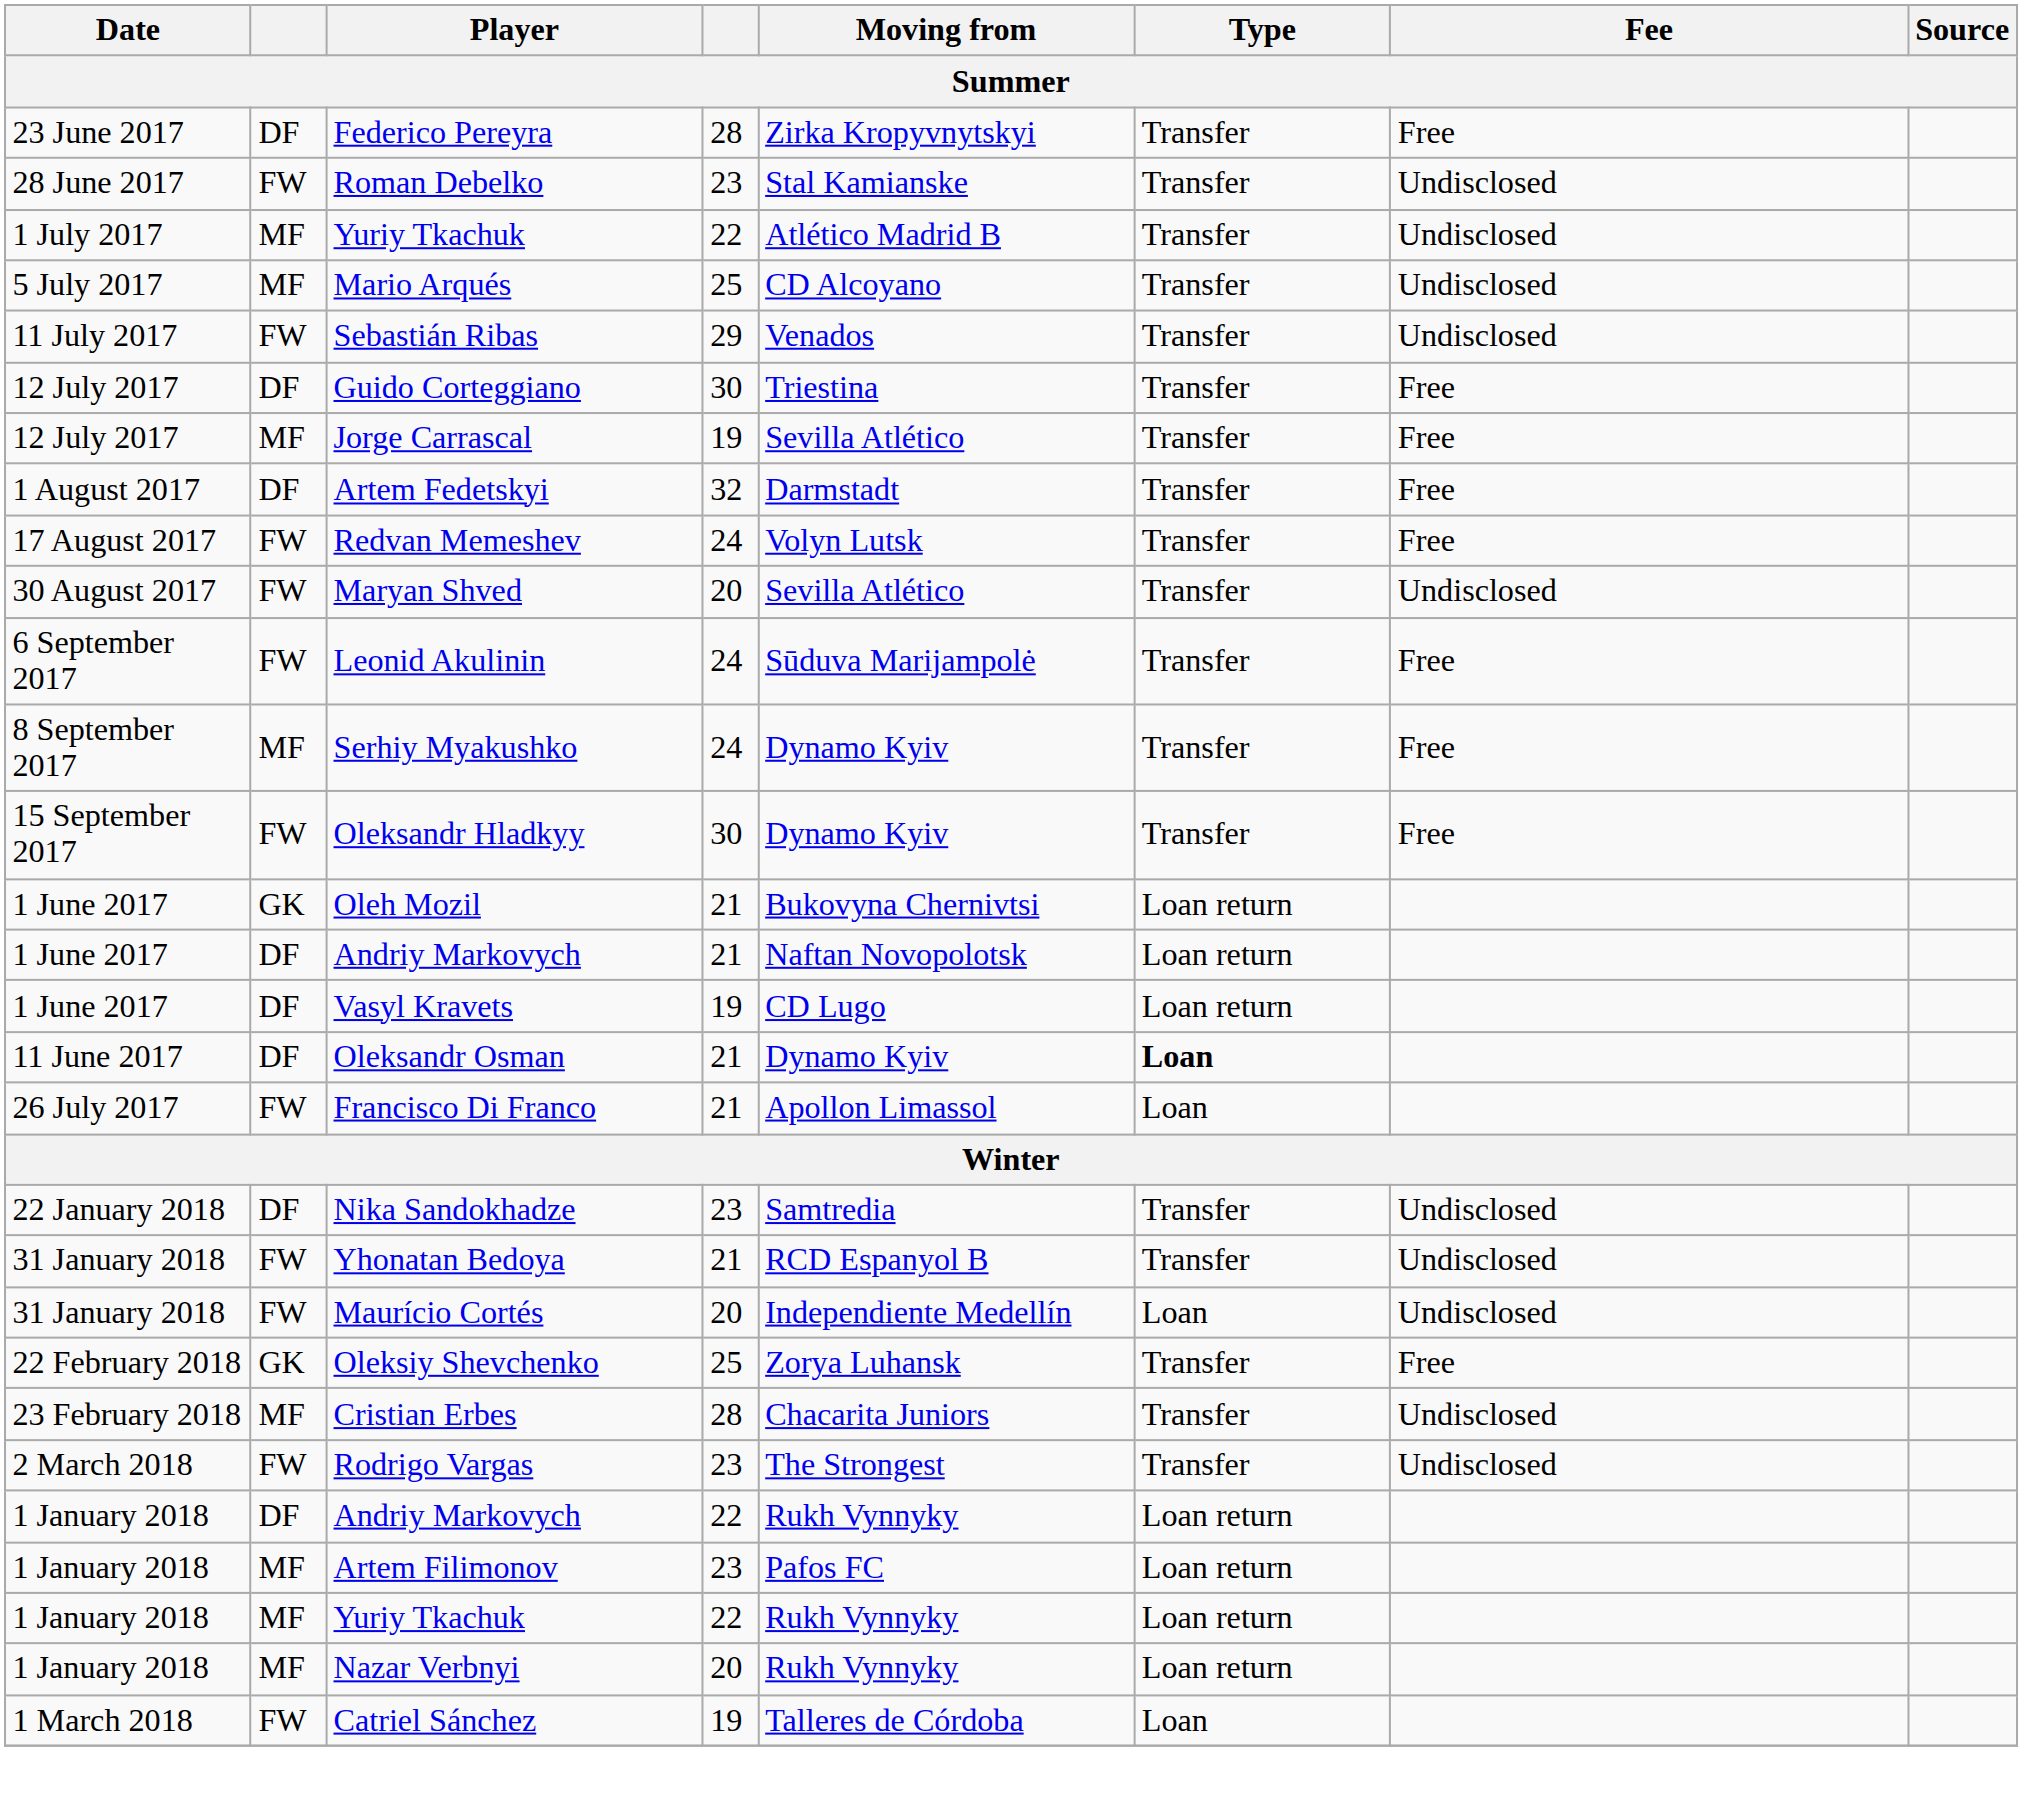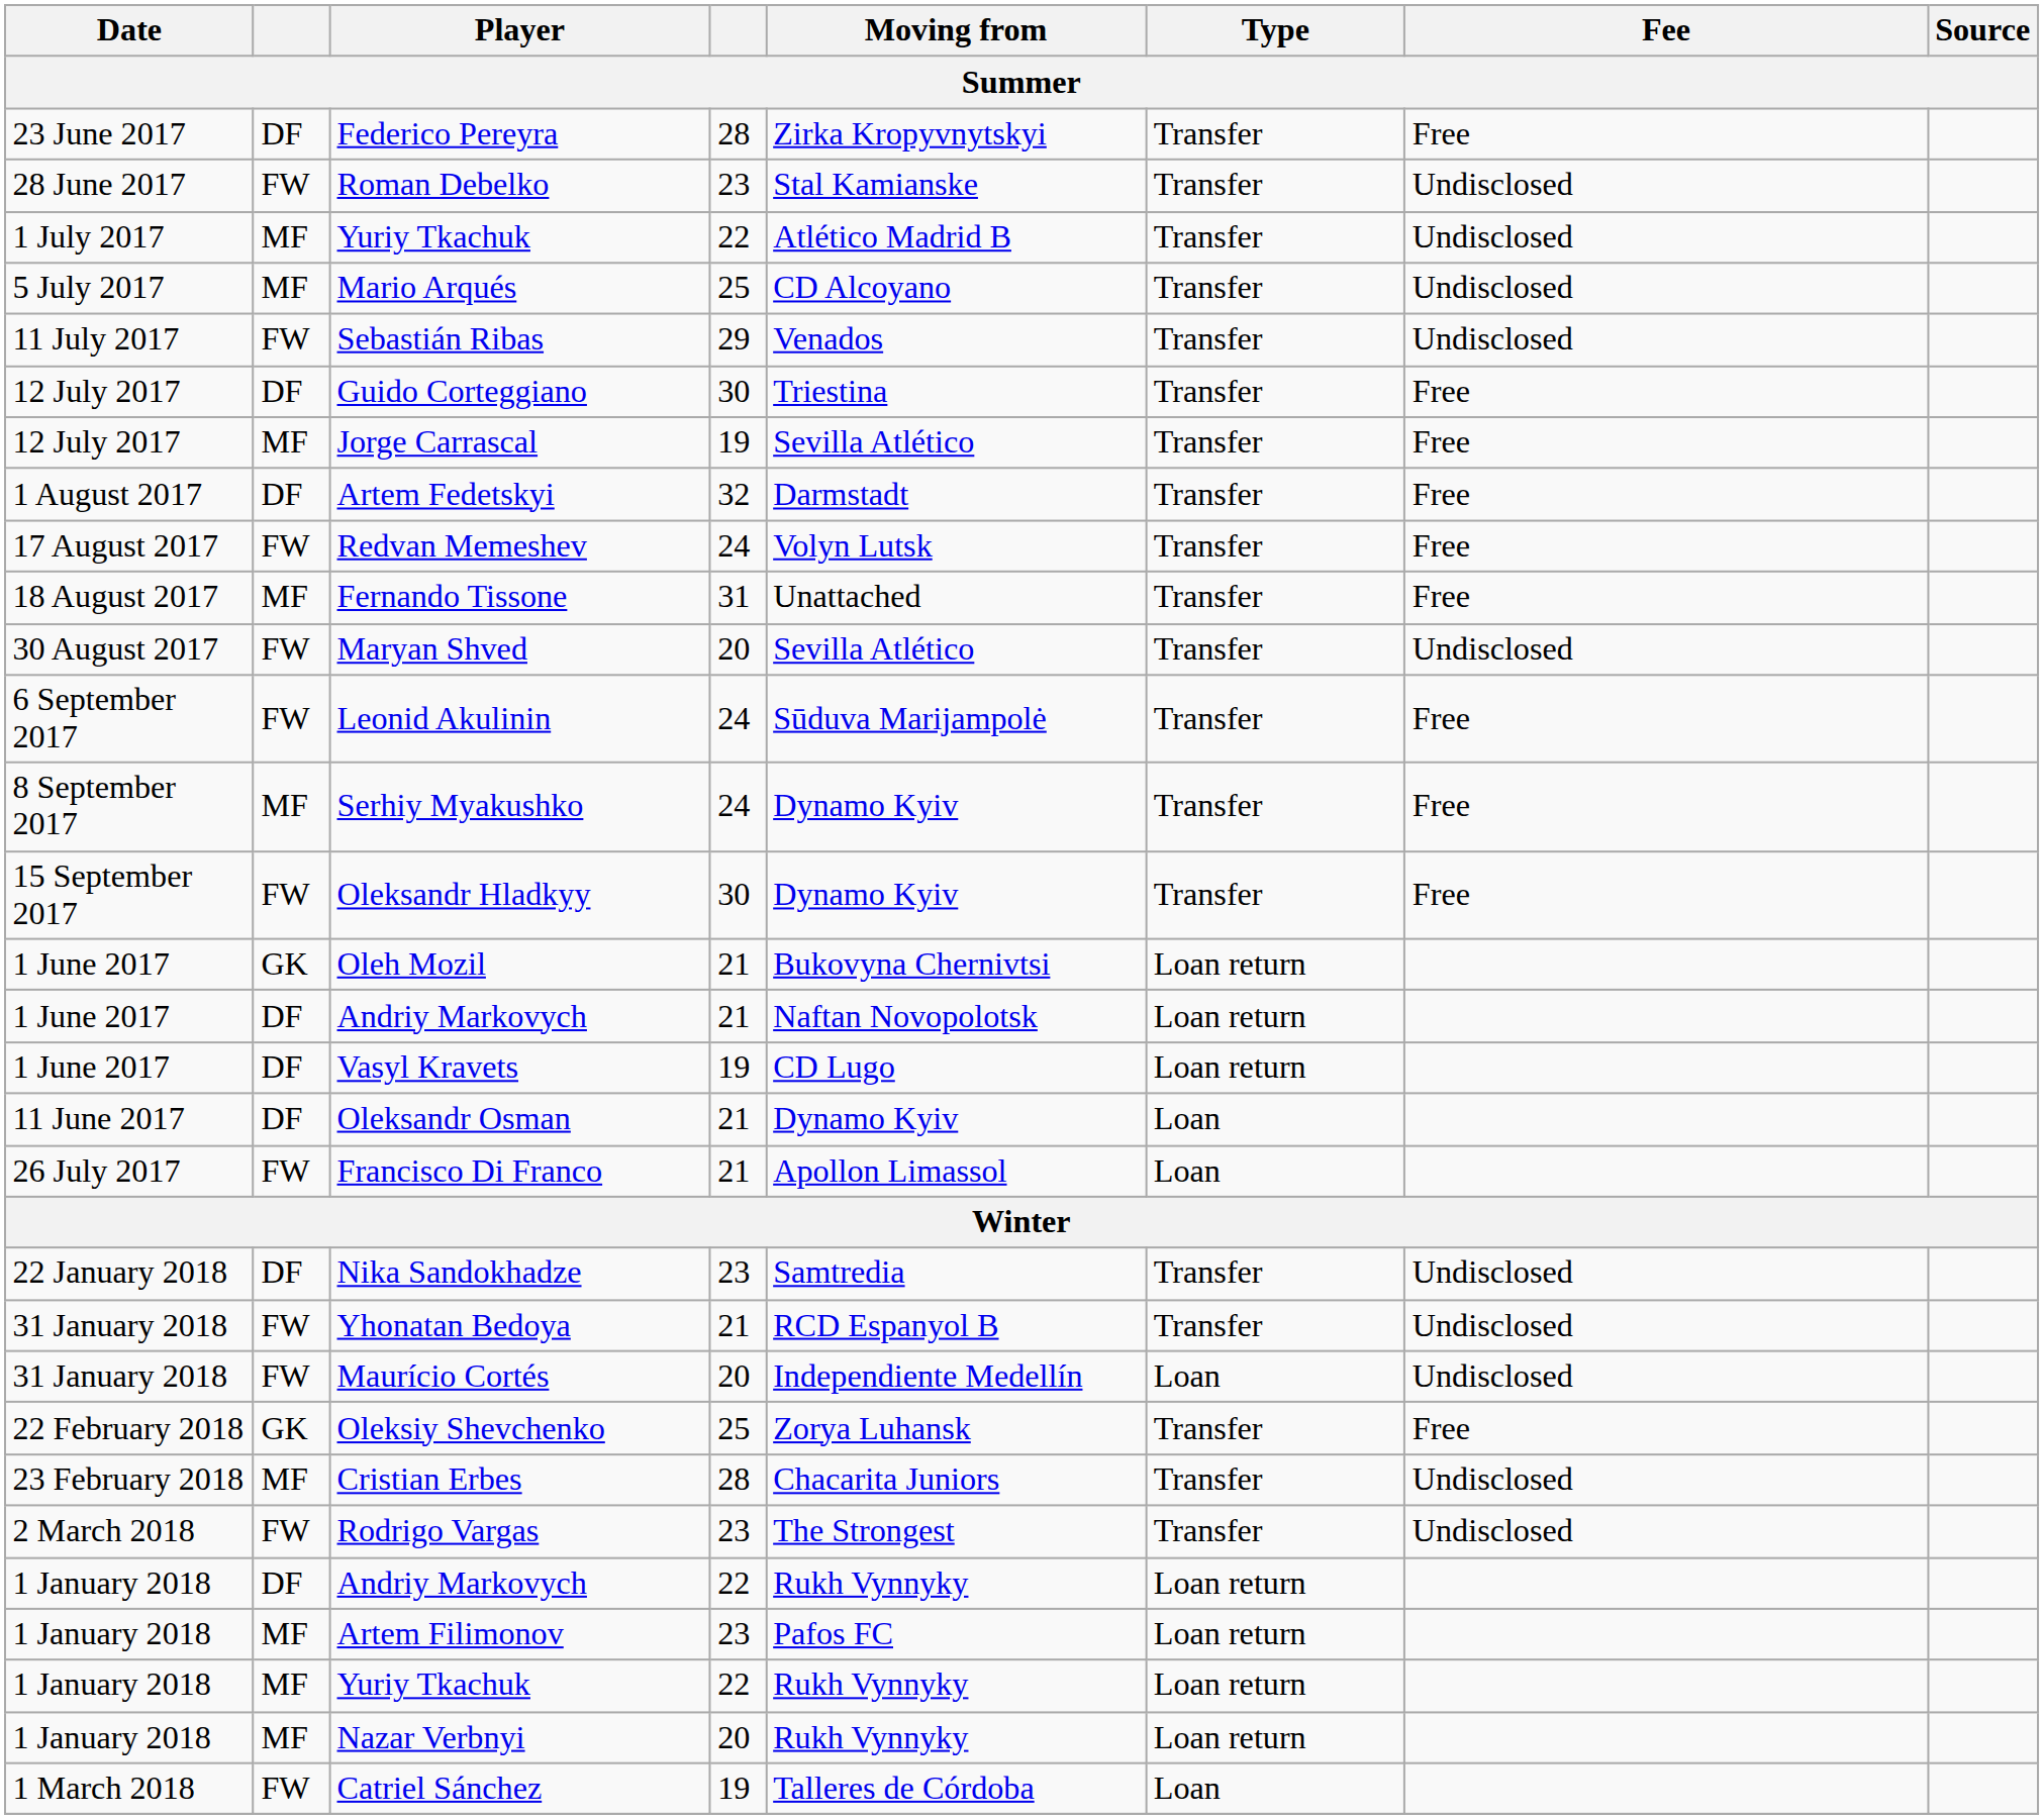 <table class="wikitable sortable">
 <tr>
 <th style="width:115px;">Date</th>
 <th style="width:30px;"></th>
 <th style="width:180px;">Player</th>
 <th style="width:20px;"></th>
 <th style="width:180px;">Moving from</th>
 <th style="width:120px;" class="unsortable">Type</th>
 <th style="width:250px;" class="unsortable">Fee</th>
 <th style="width:20px;">Source</th>
 </tr>
 <tr>
 <th colspan=8>Summer</th>
 </tr>
 <tr>
 <td>23 June 2017</td>
 <td>DF</td>
 <td> <a href='#'>Federico Pereyra</a></td>
 <td>28</td>
 <td> <a href='#'>Zirka Kropyvnytskyi</a></td>
 <td>Transfer</td>
 <td>Free</td>
 <td></td>
 </tr>
 <tr>
 <td>28 June 2017</td>
 <td>FW</td>
 <td> <a href='#'>Roman Debelko</a></td>
 <td>23</td>
 <td> <a href='#'>Stal Kamianske</a></td>
 <td>Transfer</td>
 <td>Undisclosed</td>
 <td></td>
 </tr>
 <tr>
 <td>1 July 2017</td>
 <td>MF</td>
 <td> <a href='#'>Yuriy Tkachuk</a></td>
 <td>22</td>
 <td> <a href='#'>Atlético Madrid B</a></td>
 <td>Transfer</td>
 <td>Undisclosed</td>
 <td></td>
 </tr>
 <tr>
 <td>5 July 2017</td>
 <td>MF</td>
 <td> <a href='#'>Mario Arqués</a></td>
 <td>25</td>
 <td> <a href='#'>CD Alcoyano</a></td>
 <td>Transfer</td>
 <td>Undisclosed</td>
 <td></td>
 </tr>
 <tr>
 <td>11 July 2017</td>
 <td>FW</td>
 <td> <a href='#'>Sebastián Ribas</a></td>
 <td>29</td>
 <td> <a href='#'>Venados</a></td>
 <td>Transfer</td>
 <td>Undisclosed</td>
 <td></td>
 </tr>
 <tr>
 <td>12 July 2017</td>
 <td>DF</td>
 <td> <a href='#'>Guido Corteggiano</a></td>
 <td>30</td>
 <td> <a href='#'>Triestina</a></td>
 <td>Transfer</td>
 <td>Free</td>
 <td></td>
 </tr>
 <tr>
 <td>12 July 2017</td>
 <td>MF</td>
 <td> <a href='#'>Jorge Carrascal</a></td>
 <td>19</td>
 <td> <a href='#'>Sevilla Atlético</a></td>
 <td>Transfer</td>
 <td>Free</td>
 <td></td>
 </tr>
 <tr>
 <td>1 August 2017</td>
 <td>DF</td>
 <td> <a href='#'>Artem Fedetskyi</a></td>
 <td>32</td>
 <td> <a href='#'>Darmstadt</a></td>
 <td>Transfer</td>
 <td>Free</td>
 <td></td>
 </tr>
 <tr>
 <td>17 August 2017</td>
 <td>FW</td>
 <td> <a href='#'>Redvan Memeshev</a></td>
 <td>24</td>
 <td> <a href='#'>Volyn Lutsk</a></td>
 <td>Transfer</td>
 <td>Free</td>
 <td></td>
 </tr>
 <tr>
+<td>18 August 2017</td>
+<td>MF</td>
+<td> <a href='#'>Fernando Tissone</a></td>
+<td>31</td>
+<td>Unattached</td>
+<td>Transfer</td>
+<td>Free</td>
+<td></td>
+</tr>
+<tr>
 <td>30 August 2017</td>
 <td>FW</td>
 <td> <a href='#'>Maryan Shved</a></td>
 <td>20</td>
 <td> <a href='#'>Sevilla Atlético</a></td>
 <td>Transfer</td>
 <td>Undisclosed</td>
 <td></td>
 </tr>
 <tr>
 <td>6 September 2017</td>
 <td>FW</td>
 <td> <a href='#'>Leonid Akulinin</a></td>
 <td>24</td>
 <td> <a href='#'>Sūduva Marijampolė</a></td>
 <td>Transfer</td>
 <td>Free</td>
 <td></td>
 </tr>
 <tr>
 <td>8 September 2017</td>
 <td>MF</td>
 <td> <a href='#'>Serhiy Myakushko</a></td>
 <td>24</td>
 <td> <a href='#'>Dynamo Kyiv</a></td>
 <td>Transfer</td>
 <td>Free</td>
 <td></td>
 </tr>
 <tr>
 <td>15 September 2017</td>
 <td>FW</td>
 <td> <a href='#'>Oleksandr Hladkyy</a></td>
 <td>30</td>
 <td> <a href='#'>Dynamo Kyiv</a></td>
 <td>Transfer</td>
 <td>Free</td>
 <td></td>
 </tr>
 <tr>
 <td>1 June 2017</td>
 <td>GK</td>
 <td> <a href='#'>Oleh Mozil</a></td>
 <td>21</td>
 <td> <a href='#'>Bukovyna Chernivtsi</a></td>
 <td>Loan return</td>
 <td></td>
 <td></td>
 </tr>
 <tr>
 <td>1 June 2017</td>
 <td>DF</td>
 <td> <a href='#'>Andriy Markovych</a></td>
 <td>21</td>
 <td> <a href='#'>Naftan Novopolotsk</a></td>
 <td>Loan return</td>
 <td></td>
 <td></td>
 </tr>
 <tr>
 <td>1 June 2017</td>
 <td>DF</td>
 <td> <a href='#'>Vasyl Kravets</a></td>
 <td>19</td>
 <td> <a href='#'>CD Lugo</a></td>
 <td>Loan return</td>
 <td></td>
 <td></td>
 </tr>
 <tr>
 <td>11 June 2017</td>
 <td>DF</td>
 <td> <a href='#'>Oleksandr Osman</a></td>
 <td>21</td>
 <td> <a href='#'>Dynamo Kyiv</a></td>
-<td><strong>Loan</strong></td>
+<td>Loan</td>
 <td></td>
 <td></td>
 </tr>
 <tr>
 <td>26 July 2017</td>
 <td>FW</td>
 <td> <a href='#'>Francisco Di Franco</a></td>
 <td>21</td>
 <td> <a href='#'>Apollon Limassol</a></td>
 <td>Loan</td>
 <td></td>
 <td></td>
 </tr>
 <tr>
 <th colspan=8>Winter</th>
 </tr>
 <tr>
 <td>22 January 2018</td>
 <td>DF</td>
 <td> <a href='#'>Nika Sandokhadze</a></td>
 <td>23</td>
 <td> <a href='#'>Samtredia</a></td>
 <td>Transfer</td>
 <td>Undisclosed</td>
 <td></td>
 </tr>
 <tr>
 <td>31 January 2018</td>
 <td>FW</td>
 <td> <a href='#'>Yhonatan Bedoya</a></td>
 <td>21</td>
 <td> <a href='#'>RCD Espanyol B</a></td>
 <td>Transfer</td>
 <td>Undisclosed</td>
 <td></td>
 </tr>
 <tr>
 <td>31 January 2018</td>
 <td>FW</td>
 <td> <a href='#'>Maurício Cortés</a></td>
 <td>20</td>
 <td> <a href='#'>Independiente Medellín</a></td>
 <td>Loan</td>
 <td>Undisclosed</td>
 <td></td>
 </tr>
 <tr>
 <td>22 February 2018</td>
 <td>GK</td>
 <td> <a href='#'>Oleksiy Shevchenko</a></td>
 <td>25</td>
 <td> <a href='#'>Zorya Luhansk</a></td>
 <td>Transfer</td>
 <td>Free</td>
 <td></td>
 </tr>
 <tr>
 <td>23 February 2018</td>
 <td>MF</td>
 <td> <a href='#'>Cristian Erbes</a></td>
 <td>28</td>
 <td> <a href='#'>Chacarita Juniors</a></td>
 <td>Transfer</td>
 <td>Undisclosed</td>
 <td></td>
 </tr>
 <tr>
 <td>2 March 2018</td>
 <td>FW</td>
 <td> <a href='#'>Rodrigo Vargas</a></td>
 <td>23</td>
 <td> <a href='#'>The Strongest</a></td>
 <td>Transfer</td>
 <td>Undisclosed</td>
 <td></td>
 </tr>
 <tr>
 <td>1 January 2018</td>
 <td>DF</td>
 <td> <a href='#'>Andriy Markovych</a></td>
 <td>22</td>
 <td> <a href='#'>Rukh Vynnyky</a></td>
 <td>Loan return</td>
 <td></td>
 <td></td>
 </tr>
 <tr>
 <td>1 January 2018</td>
 <td>MF</td>
 <td> <a href='#'>Artem Filimonov</a></td>
 <td>23</td>
 <td> <a href='#'>Pafos FC</a></td>
 <td>Loan return</td>
 <td></td>
 <td></td>
 </tr>
 <tr>
 <td>1 January 2018</td>
 <td>MF</td>
 <td> <a href='#'>Yuriy Tkachuk</a></td>
 <td>22</td>
 <td> <a href='#'>Rukh Vynnyky</a></td>
 <td>Loan return</td>
 <td></td>
 <td></td>
 </tr>
 <tr>
 <td>1 January 2018</td>
 <td>MF</td>
 <td> <a href='#'>Nazar Verbnyi</a></td>
 <td>20</td>
 <td> <a href='#'>Rukh Vynnyky</a></td>
 <td>Loan return</td>
 <td></td>
 <td></td>
 </tr>
 <tr>
 <td>1 March 2018</td>
 <td>FW</td>
 <td> <a href='#'>Catriel Sánchez</a></td>
 <td>19</td>
 <td> <a href='#'>Talleres de Córdoba</a></td>
 <td>Loan</td>
 <td></td>
 <td></td>
 </tr>
 <tr>
 </tr>
 </table>
